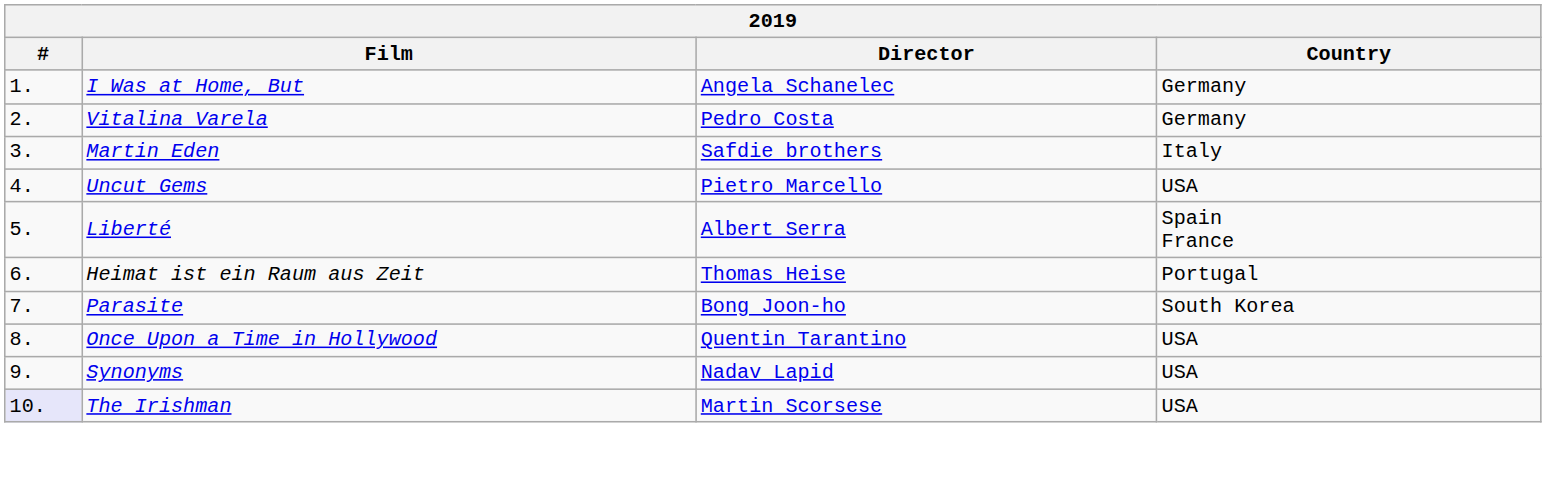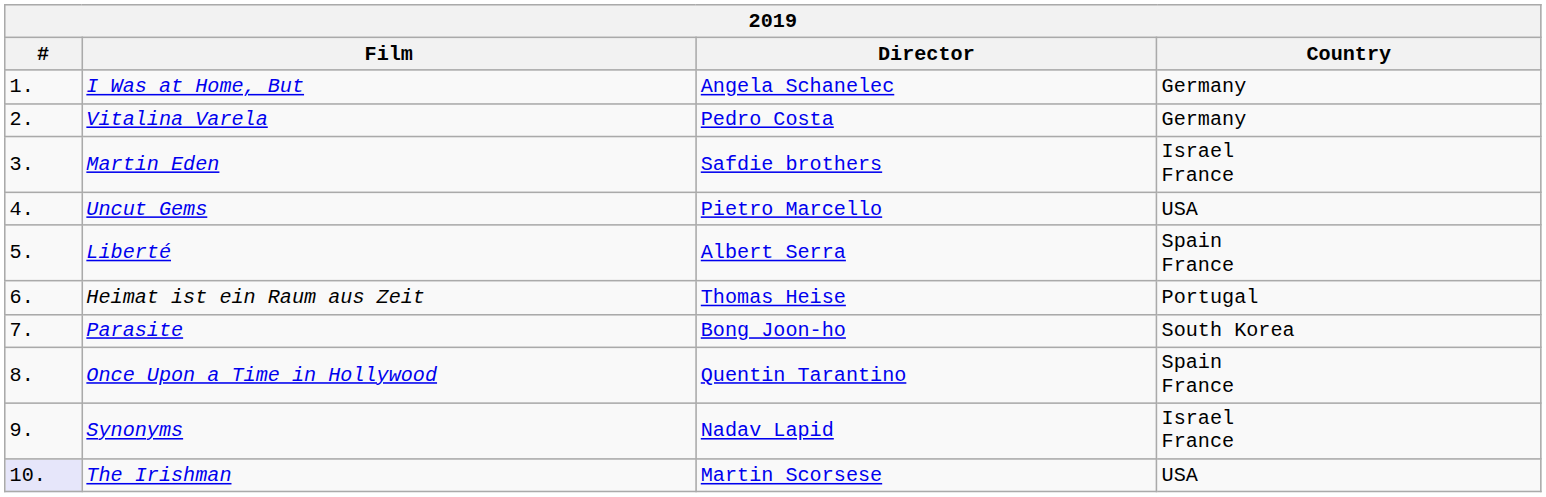 <table class="wikitable" style="width:50%;" cellpadding="5">
 <tr>
 <th colspan=4>2019</th>
 </tr>
 <tr>
 <th style="width:5%;">#</th>
 <th style="width:40%;">Film</th>
 <th style="width:30%;">Director</th>
 <th style="width:25%;">Country</th>
 </tr>
 <tr>
 <td>1.</td>
 <td><em><a href='#'>I Was at Home, But</a></em></td>
 <td><a href='#'>Angela Schanelec</a></td>
 <td>Germany</td>
 </tr>
 <tr>
 <td>2.</td>
 <td><em><a href='#'>Vitalina Varela</a></em></td>
 <td><a href='#'>Pedro Costa</a></td>
 <td>Germany</td>
 </tr>
 <tr>
 <td>3.</td>
 <td><em><a href='#'>Martin Eden</a></em></td>
 <td><a href='#'>Safdie brothers</a></td>
-<td>Italy</td>
+<td>Israel<br>France</td>
 </tr>
 <tr>
 <td>4.</td>
 <td><em><a href='#'>Uncut Gems</a></em></td>
 <td><a href='#'>Pietro Marcello</a></td>
 <td>USA</td>
 </tr>
 <tr>
 <td>5.</td>
 <td><em><a href='#'>Liberté</a></em></td>
 <td><a href='#'>Albert Serra</a></td>
 <td>Spain<br>France</td>
 </tr>
 <tr>
 <td>6.</td>
 <td><em>Heimat ist ein Raum aus Zeit</em></td>
 <td><a href='#'>Thomas Heise</a></td>
 <td>Portugal</td>
 </tr>
 <tr>
 <td>7.</td>
 <td><em><a href='#'>Parasite</a></em></td>
 <td><a href='#'>Bong Joon-ho</a></td>
 <td>South Korea</td>
 </tr>
 <tr>
 <td>8.</td>
 <td><em><a href='#'>Once Upon a Time in Hollywood</a></em></td>
 <td><a href='#'>Quentin Tarantino</a></td>
-<td>USA</td>
+<td>Spain<br>France</td>
 </tr>
 <tr>
 <td>9.</td>
 <td><em><a href='#'>Synonyms</a></em></td>
 <td><a href='#'>Nadav Lapid</a></td>
-<td>USA</td>
+<td>Israel<br>France</td>
 </tr>
 <tr>
 <td style="background: lavender;">10.</td>
 <td><em><a href='#'>The Irishman</a></em></td>
 <td><a href='#'>Martin Scorsese</a></td>
 <td>USA</td>
 </tr>
 </table>
